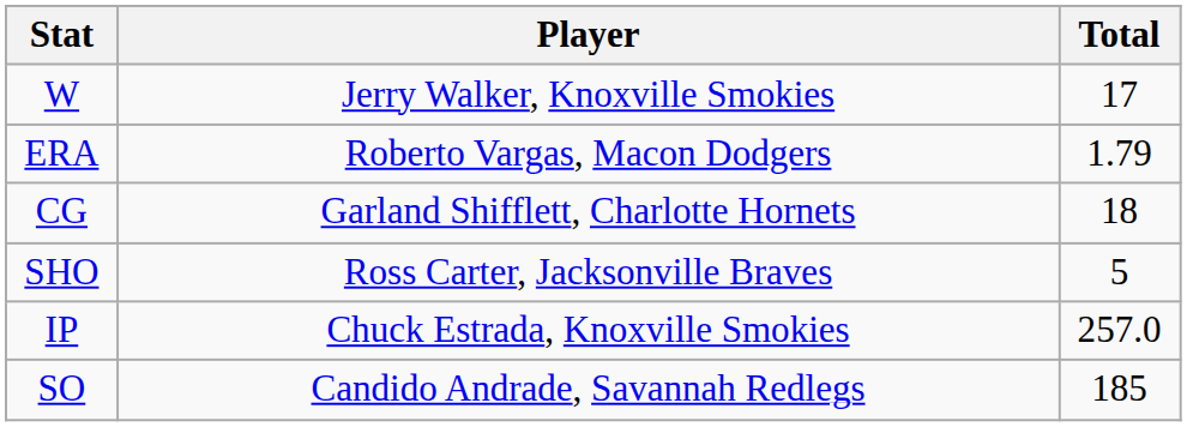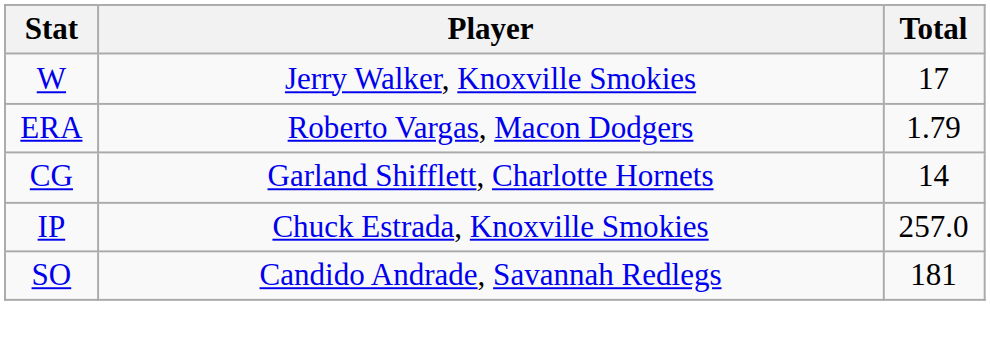 <table class="wikitable" width="40%" style="text-align:center;">
 <tr>
 <th width="5%">Stat</th>
 <th width="60%">Player</th>
 <th width="5%">Total</th>
 </tr>
 <tr>
 <td><a href='#'>W</a></td>
 <td><a href='#'>Jerry Walker</a>, <a href='#'>Knoxville Smokies</a></td>
 <td>17</td>
 </tr>
 <tr>
 <td><a href='#'>ERA</a></td>
 <td><a href='#'>Roberto Vargas</a>, <a href='#'>Macon Dodgers</a></td>
 <td>1.79</td>
 </tr>
 <tr>
 <td><a href='#'>CG</a></td>
 <td><a href='#'>Garland Shifflett</a>, <a href='#'>Charlotte Hornets</a></td>
-<td>18</td>
-</tr>
-<tr>
-<td><a href='#'>SHO</a></td>
-<td><a href='#'>Ross Carter</a>, <a href='#'>Jacksonville Braves</a></td>
-<td>5</td>
+<td>14</td>
 </tr>
 <tr>
 <td><a href='#'>IP</a></td>
 <td><a href='#'>Chuck Estrada</a>, <a href='#'>Knoxville Smokies</a></td>
 <td>257.0</td>
 </tr>
 <tr>
 <td><a href='#'>SO</a></td>
 <td><a href='#'>Candido Andrade</a>, <a href='#'>Savannah Redlegs</a></td>
-<td>185</td>
+<td>181</td>
 </tr>
 </table>
